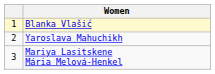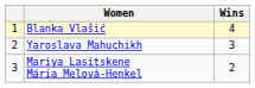 <table class="wikitable" style="font-size:95%; width:300px">
 <tr>
 <th width=5%></th>
 <th width=50%>Women</th>
+<th width=5%>Wins</th>
 </tr>
 <tr bgcolor="#FFFACD">
 <td align=center>1</td>
 <td> <a href='#'>Blanka Vlašić</a></td>
+<td align="center">4</td>
 </tr>
 <tr>
 <td align=center>2</td>
 <td> <a href='#'>Yaroslava Mahuchikh</a></td>
+<td align="center">3</td>
 </tr>
 <tr>
 <td align=center>3</td>
 <td> <a href='#'>Mariya Lasitskene</a><br> <a href='#'>Mária Melová-Henkel</a></td>
+<td align="center">2</td>
 </tr>
 </table>
